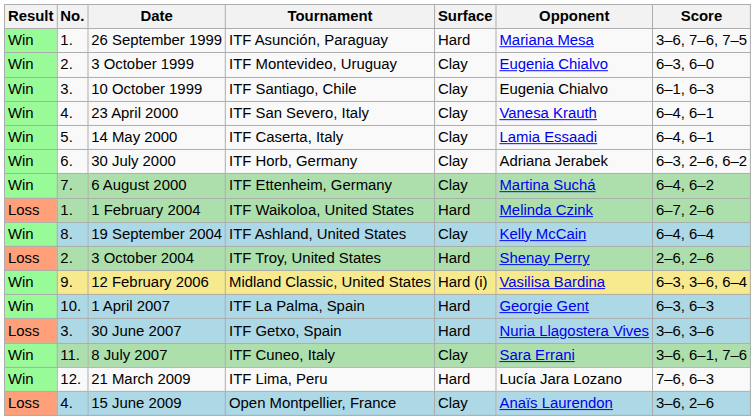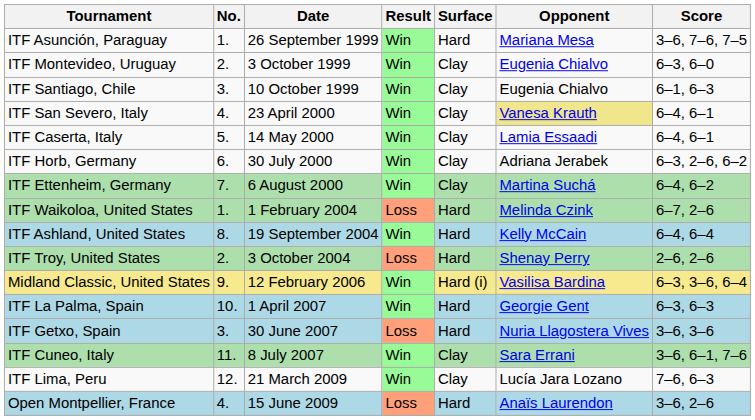 <table class="sortable wikitable" style="font-size:97%;">
 <tr>
-<th>Result</th>
+<th>Tournament</th>
 <th>No.</th>
 <th>Date</th>
-<th>Tournament</th>
+<th>Result</th>
 <th>Surface</th>
 <th>Opponent</th>
 <th>Score</th>
 </tr>
 <tr>
-<td style="background:#98fb98;">Win</td>
+<td>ITF Asunción, Paraguay</td>
 <td>1.</td>
 <td>26 September 1999</td>
-<td>ITF Asunción, Paraguay</td>
+<td style="background:#98fb98;">Win</td>
 <td>Hard</td>
 <td> <a href='#'>Mariana Mesa</a></td>
 <td>3–6, 7–6, 7–5</td>
 </tr>
 <tr>
-<td style="background:#98fb98;">Win</td>
+<td>ITF Montevideo, Uruguay</td>
 <td>2.</td>
 <td>3 October 1999</td>
-<td>ITF Montevideo, Uruguay</td>
+<td style="background:#98fb98;">Win</td>
 <td>Clay</td>
 <td> <a href='#'>Eugenia Chialvo</a></td>
 <td>6–3, 6–0</td>
 </tr>
 <tr>
-<td style="background:#98fb98;">Win</td>
+<td>ITF Santiago, Chile</td>
 <td>3.</td>
 <td>10 October 1999</td>
-<td>ITF Santiago, Chile</td>
+<td style="background:#98fb98;">Win</td>
 <td>Clay</td>
 <td> Eugenia Chialvo</td>
 <td>6–1, 6–3</td>
 </tr>
 <tr>
-<td style="background:#98fb98;">Win</td>
+<td>ITF San Severo, Italy</td>
 <td>4.</td>
 <td>23 April 2000</td>
-<td>ITF San Severo, Italy</td>
+<td style="background:#98fb98;">Win</td>
 <td>Clay</td>
-<td> <a href='#'>Vanesa Krauth</a></td>
+<td style="background: khaki;"> <a href='#'>Vanesa Krauth</a></td>
 <td>6–4, 6–1</td>
 </tr>
 <tr>
-<td style="background:#98fb98;">Win</td>
+<td>ITF Caserta, Italy</td>
 <td>5.</td>
 <td>14 May 2000</td>
-<td>ITF Caserta, Italy</td>
+<td style="background:#98fb98;">Win</td>
 <td>Clay</td>
 <td> <a href='#'>Lamia Essaadi</a></td>
 <td>6–4, 6–1</td>
 </tr>
 <tr>
-<td style="background:#98fb98;">Win</td>
+<td>ITF Horb, Germany</td>
 <td>6.</td>
 <td>30 July 2000</td>
-<td>ITF Horb, Germany</td>
+<td style="background:#98fb98;">Win</td>
 <td>Clay</td>
 <td> Adriana Jerabek</td>
 <td>6–3, 2–6, 6–2</td>
 </tr>
 <tr style="background:#addfad;">
-<td style="background:#98fb98;">Win</td>
+<td>ITF Ettenheim, Germany</td>
 <td>7.</td>
 <td>6 August 2000</td>
-<td>ITF Ettenheim, Germany</td>
+<td style="background:#98fb98;">Win</td>
 <td>Clay</td>
 <td> <a href='#'>Martina Suchá</a></td>
 <td>6–4, 6–2</td>
 </tr>
 <tr style="background:#addfad;">
-<td style="background:#ffa07a;">Loss</td>
+<td>ITF Waikoloa, United States</td>
 <td>1.</td>
 <td>1 February 2004</td>
-<td>ITF Waikoloa, United States</td>
+<td style="background:#ffa07a;">Loss</td>
 <td>Hard</td>
 <td> <a href='#'>Melinda Czink</a></td>
 <td>6–7, 2–6</td>
 </tr>
 <tr style="background:lightblue;">
-<td style="background:#98fb98;">Win</td>
+<td>ITF Ashland, United States</td>
 <td>8.</td>
 <td>19 September 2004</td>
-<td>ITF Ashland, United States</td>
-<td>Clay</td>
+<td style="background:#98fb98;">Win</td>
+<td>Hard</td>
 <td> <a href='#'>Kelly McCain</a></td>
 <td>6–4, 6–4</td>
 </tr>
 <tr style="background:#addfad;">
-<td style="background:#ffa07a;">Loss</td>
+<td>ITF Troy, United States</td>
 <td>2.</td>
 <td>3 October 2004</td>
-<td>ITF Troy, United States</td>
+<td style="background:#ffa07a;">Loss</td>
 <td>Hard</td>
 <td> <a href='#'>Shenay Perry</a></td>
 <td>2–6, 2–6</td>
 </tr>
 <tr style="background:#f7e98e;">
-<td style="background:#98fb98;">Win</td>
+<td>Midland Classic, United States</td>
 <td>9.</td>
 <td>12 February 2006</td>
-<td>Midland Classic, United States</td>
+<td style="background:#98fb98;">Win</td>
 <td>Hard (i)</td>
 <td> <a href='#'>Vasilisa Bardina</a></td>
 <td>6–3, 3–6, 6–4</td>
 </tr>
 <tr style="background:lightblue;">
-<td style="background:#98fb98;">Win</td>
+<td>ITF La Palma, Spain</td>
 <td>10.</td>
 <td>1 April 2007</td>
-<td>ITF La Palma, Spain</td>
+<td style="background:#98fb98;">Win</td>
 <td>Hard</td>
 <td> <a href='#'>Georgie Gent</a></td>
 <td>6–3, 6–3</td>
 </tr>
 <tr style="background:lightblue;">
-<td style="background:#ffa07a;">Loss</td>
+<td>ITF Getxo, Spain</td>
 <td>3.</td>
 <td>30 June 2007</td>
-<td>ITF Getxo, Spain</td>
+<td style="background:#ffa07a;">Loss</td>
 <td>Hard</td>
 <td> <a href='#'>Nuria Llagostera Vives</a></td>
 <td>3–6, 3–6</td>
 </tr>
 <tr style="background:#addfad;">
-<td style="background:#98fb98;">Win</td>
+<td>ITF Cuneo, Italy</td>
 <td>11.</td>
 <td>8 July 2007</td>
-<td>ITF Cuneo, Italy</td>
+<td style="background:#98fb98;">Win</td>
 <td>Clay</td>
 <td> <a href='#'>Sara Errani</a></td>
 <td>3–6, 6–1, 7–6</td>
 </tr>
 <tr>
-<td style="background:#98fb98;">Win</td>
+<td>ITF Lima, Peru</td>
 <td>12.</td>
 <td>21 March 2009</td>
-<td>ITF Lima, Peru</td>
-<td>Hard</td>
+<td style="background:#98fb98;">Win</td>
+<td>Clay</td>
 <td> Lucía Jara Lozano</td>
 <td>7–6, 6–3</td>
 </tr>
 <tr style="background:lightblue;">
-<td style="background:#ffa07a;">Loss</td>
+<td>Open Montpellier, France</td>
 <td>4.</td>
 <td>15 June 2009</td>
-<td>Open Montpellier, France</td>
-<td>Clay</td>
+<td style="background:#ffa07a;">Loss</td>
+<td>Hard</td>
 <td> <a href='#'>Anaïs Laurendon</a></td>
 <td>3–6, 2–6</td>
 </tr>
 </table>
